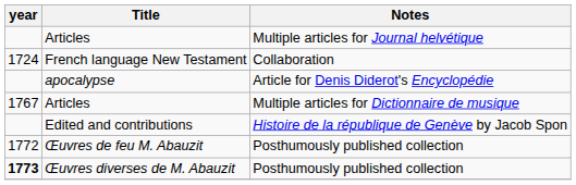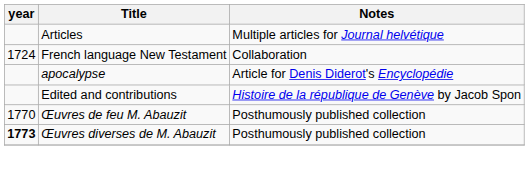 <table class="wikitable">
 <tr>
 <th>year</th>
 <th>Title</th>
 <th>Notes</th>
 </tr>
 <tr>
 <td></td>
 <td>Articles</td>
 <td>Multiple articles for <em><a href='#'>Journal helvétique</a></em></td>
 </tr>
 <tr>
 <td>1724</td>
 <td>French language New Testament</td>
 <td>Collaboration</td>
 </tr>
 <tr>
 <td></td>
 <td><em>apocalypse</em></td>
 <td>Article for <a href='#'>Denis Diderot</a>'s <em><a href='#'>Encyclopédie</a></em></td>
 </tr>
 <tr>
-<td>1767</td>
-<td>Articles</td>
-<td>Multiple articles for <em><a href='#'>Dictionnaire de musique</a></em></td>
-</tr>
-<tr>
 <td></td>
 <td>Edited and contributions</td>
 <td><em><a href='#'>Histoire de la république de Genève</a></em> by Jacob Spon</td>
 </tr>
 <tr>
-<td>1772</td>
+<td>1770</td>
 <td><em>Œuvres de feu M. Abauzit</em></td>
 <td>Posthumously published collection</td>
 </tr>
 <tr>
 <td><strong>1773</strong></td>
 <td><em>Œuvres diverses de M. Abauzit</em></td>
 <td>Posthumously published collection</td>
 </tr>
 <tr>
 </tr>
 </table>
